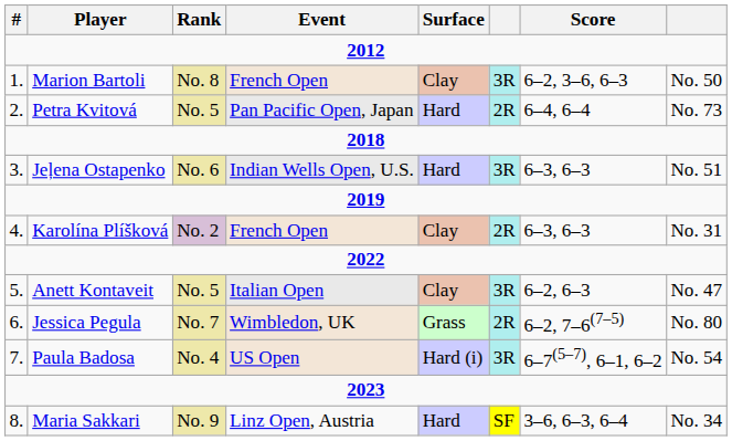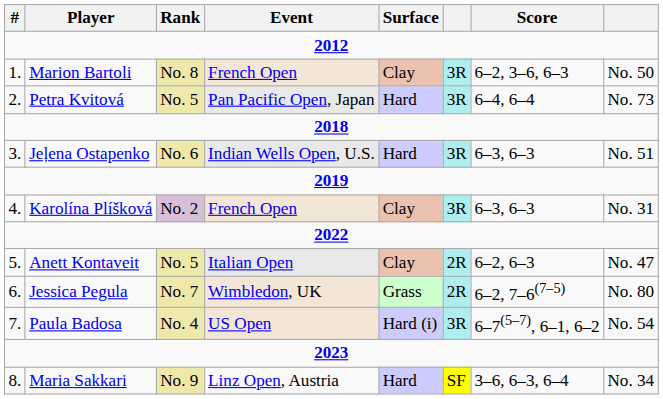 <table class="wikitable sortable">
 <tr>
 <th>#</th>
 <th>Player</th>
 <th>Rank</th>
 <th>Event</th>
 <th>Surface</th>
 <th></th>
 <th class="unsortable">Score</th>
 <th></th>
 </tr>
 <tr>
 <td colspan="8" style="text-align:center"><strong><a href='#'>2012</a></strong></td>
 </tr>
 <tr>
 <td>1.</td>
 <td> <a href='#'>Marion Bartoli</a></td>
 <td bgcolor="EEE8AA">No. 8</td>
 <td bgcolor="f3e6d7"><a href='#'>French Open</a></td>
 <td bgcolor="EBC2AF">Clay</td>
 <td bgcolor="afeeee">3R</td>
 <td>6–2, 3–6, 6–3</td>
 <td>No. 50</td>
 </tr>
 <tr>
 <td>2.</td>
 <td> <a href='#'>Petra Kvitová</a></td>
 <td bgcolor="EEE8AA">No. 5</td>
 <td bgcolor="e9e9e9"><a href='#'>Pan Pacific Open</a>, Japan</td>
 <td bgcolor="CCCCFF">Hard</td>
-<td bgcolor="afeeee">2R</td>
+<td bgcolor="afeeee">3R</td>
 <td>6–4, 6–4</td>
 <td>No. 73</td>
 </tr>
 <tr>
 <td colspan="8" style="text-align:center"><strong><a href='#'>2018</a></strong></td>
 </tr>
 <tr>
 <td>3.</td>
 <td> <a href='#'>Jeļena Ostapenko</a></td>
 <td bgcolor="EEE8AA">No. 6</td>
 <td bgcolor="e9e9e9"><a href='#'>Indian Wells Open</a>, U.S.</td>
 <td bgcolor="CCCCFF">Hard</td>
 <td bgcolor="afeeee">3R</td>
 <td>6–3, 6–3</td>
 <td>No. 51</td>
 </tr>
 <tr>
 <td colspan="8" style="text-align:center"><strong><a href='#'>2019</a></strong></td>
 </tr>
 <tr>
 <td>4.</td>
 <td> <a href='#'>Karolína Plíšková</a></td>
 <td bgcolor="thistle">No. 2</td>
 <td bgcolor="f3e6d7"><a href='#'>French Open</a></td>
 <td bgcolor="EBC2AF">Clay</td>
-<td bgcolor="afeeee">2R</td>
+<td bgcolor="afeeee">3R</td>
 <td>6–3, 6–3</td>
 <td>No. 31</td>
 </tr>
 <tr>
 <td colspan="8" style="text-align:center"><strong><a href='#'>2022</a></strong></td>
 </tr>
 <tr>
 <td>5.</td>
 <td> <a href='#'>Anett Kontaveit</a></td>
 <td bgcolor="EEE8AA">No. 5</td>
 <td bgcolor="e9e9e9"><a href='#'>Italian Open</a></td>
 <td bgcolor="EBC2AF">Clay</td>
-<td bgcolor="afeeee">3R</td>
+<td bgcolor="afeeee">2R</td>
 <td>6–2, 6–3</td>
 <td>No. 47</td>
 </tr>
 <tr>
 <td>6.</td>
 <td> <a href='#'>Jessica Pegula</a></td>
 <td bgcolor=eee8AA>No. 7</td>
 <td bgcolor=f3e6d7><a href='#'>Wimbledon</a>, UK</td>
 <td bgcolor=ccffcc>Grass</td>
 <td bgcolor=afeeee>2R</td>
 <td>6–2, 7–6<sup>(7–5)</sup></td>
 <td>No. 80</td>
 </tr>
 <tr>
 <td>7.</td>
 <td> <a href='#'>Paula Badosa</a></td>
 <td bgcolor=eee8AA>No. 4</td>
 <td bgcolor=f3e6d7><a href='#'>US Open</a></td>
 <td bgcolor=ccccff>Hard (i)</td>
 <td bgcolor=afeeee>3R</td>
 <td>6–7<sup>(5–7)</sup>, 6–1, 6–2</td>
 <td>No. 54</td>
 </tr>
 <tr>
 <td colspan="8" style="text-align:center"><strong><a href='#'>2023</a></strong></td>
 </tr>
 <tr>
 <td>8.</td>
 <td> <a href='#'>Maria Sakkari</a></td>
 <td bgcolor=eee8AA>No. 9</td>
 <td><a href='#'>Linz Open</a>, Austria</td>
 <td bgcolor=ccccff>Hard</td>
 <td bgcolor=yellow>SF</td>
 <td>3–6, 6–3, 6–4</td>
 <td>No. 34</td>
 </tr>
 </table>
